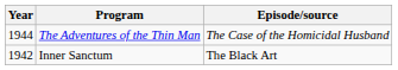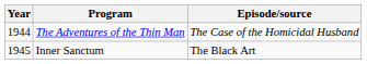 <table class="wikitable">
 <tr>
 <th>Year</th>
 <th>Program</th>
 <th>Episode/source</th>
 </tr>
 <tr>
 <td>1944</td>
 <td><em><a href='#'>The Adventures of the Thin Man</a></em></td>
 <td><em>The Case of the Homicidal Husband</em></td>
 </tr>
 <tr>
-<td>1942</td>
+<td>1945</td>
 <td>Inner Sanctum</td>
 <td>The Black Art</td>
 </tr>
 </table>
